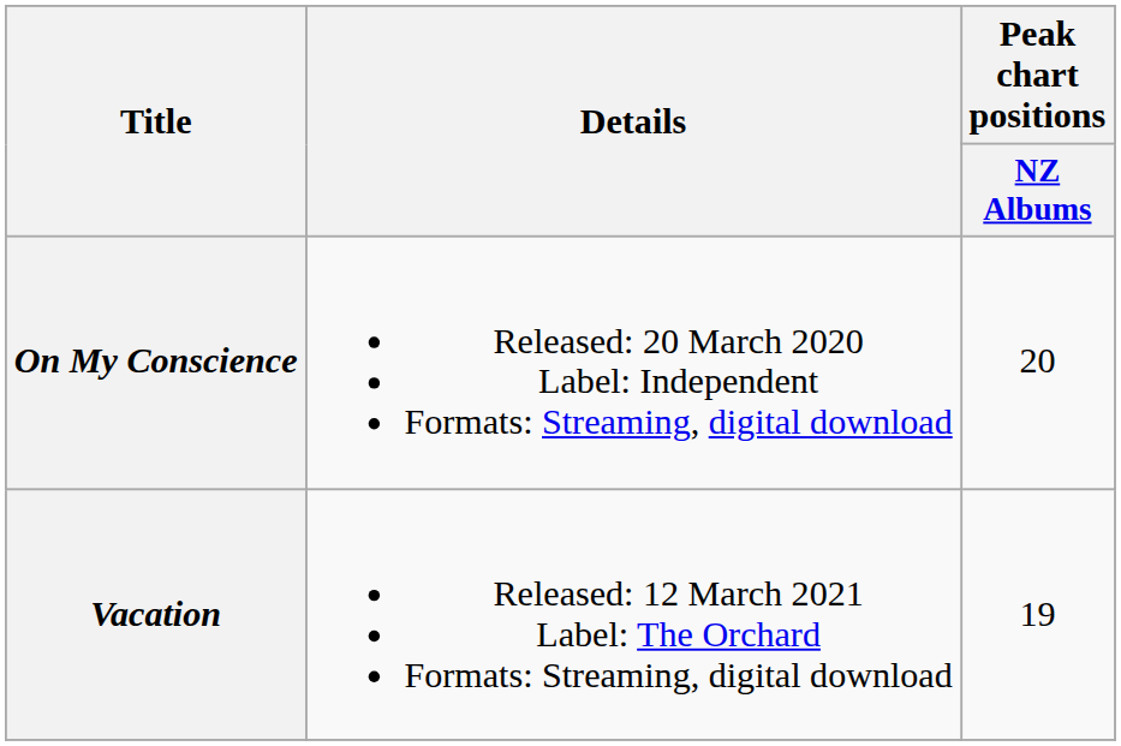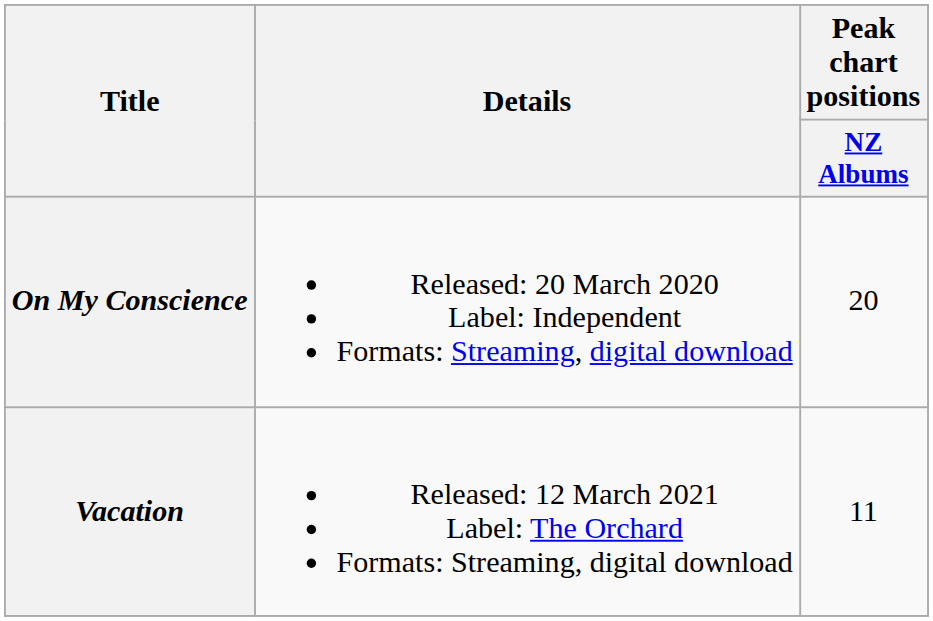 <table class="wikitable plainrowheaders" style="text-align:center">
 <tr>
 <th rowspan="2">Title</th>
 <th rowspan="2">Details</th>
 <th>Peak chart positions</th>
 </tr>
 <tr>
 <th scope="col" style="width:3em; font-size:90%"><a href='#'>NZ<br>Albums</a><br></th>
 </tr>
 <tr>
 <th scope="row"><em>On My Conscience</em></th>
 <td><br><ul><li>Released: 20 March 2020</li><li>Label: Independent</li><li>Formats: <a href='#'>Streaming</a>, <a href='#'>digital download</a></li></ul></td>
 <td>20</td>
 </tr>
 <tr>
 <th scope="row"><em>Vacation</em></th>
 <td><br><ul><li>Released: 12 March 2021</li><li>Label: <a href='#'>The Orchard</a></li><li>Formats: Streaming, digital download</li></ul></td>
-<td>19</td>
+<td>11</td>
 </tr>
 </table>
